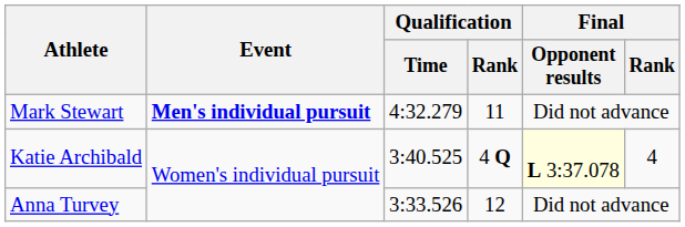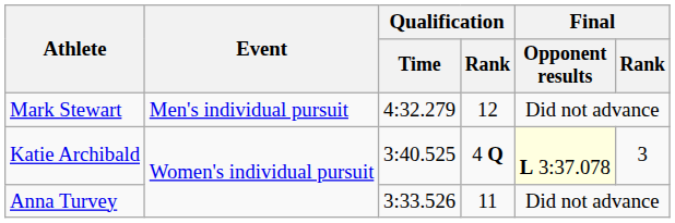 <table class="wikitable" style="font-size:90%">
 <tr>
 <th rowspan=2>Athlete</th>
 <th rowspan=2>Event</th>
 <th colspan=2>Qualification</th>
 <th colspan=2>Final</th>
 </tr>
 <tr style="font-size:95%">
 <th>Time</th>
 <th>Rank</th>
 <th>Opponent<br>results</th>
 <th>Rank</th>
 </tr>
 <tr align=center>
 <td align=left><a href='#'>Mark Stewart</a></td>
-<td align=left><strong><a href='#'>Men's individual pursuit</a></strong></td>
+<td align=left><a href='#'>Men's individual pursuit</a></td>
 <td>4:32.279</td>
-<td>11</td>
+<td>12</td>
 <td colspan=2>Did not advance</td>
 </tr>
 <tr align=center>
 <td align=left><a href='#'>Katie Archibald</a></td>
 <td align=left rowspan=2><a href='#'>Women's individual pursuit</a></td>
 <td>3:40.525</td>
 <td>4 <strong>Q</strong></td>
 <td style="background: lightyellow;"><br><strong>L</strong> 3:37.078</td>
-<td>4</td>
+<td>3</td>
 </tr>
 <tr align=center>
 <td align=left><a href='#'>Anna Turvey</a></td>
 <td>3:33.526</td>
-<td>12</td>
+<td>11</td>
 <td colspan=2>Did not advance</td>
 </tr>
 </table>
